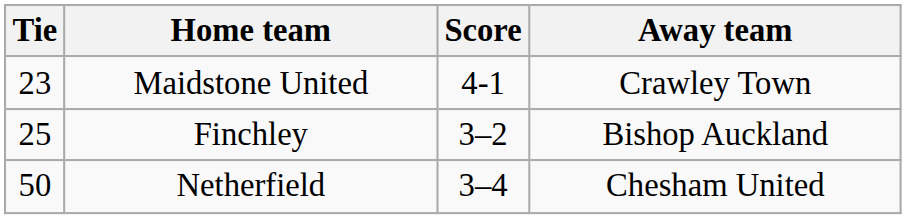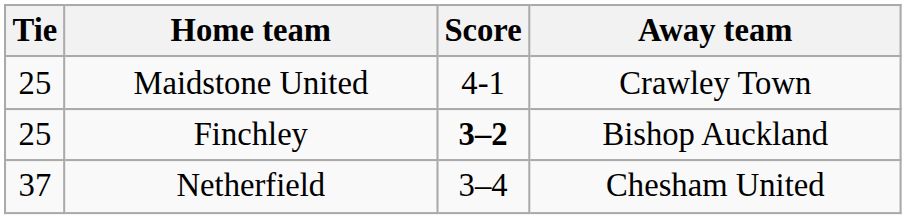 <table class="wikitable" style="text-align:center;">
 <tr>
 <th width=20>Tie</th>
 <th width=175>Home team</th>
 <th width=20>Score</th>
 <th width=175>Away team</th>
 </tr>
 <tr>
-<td>23</td>
+<td>25</td>
 <td>Maidstone United</td>
 <td>4-1</td>
 <td>Crawley Town</td>
 </tr>
 <tr>
 <td>25</td>
 <td>Finchley</td>
-<td>3–2</td>
+<td><strong>3–2</strong></td>
 <td>Bishop Auckland</td>
 </tr>
 <tr>
-<td>50</td>
+<td>37</td>
 <td>Netherfield</td>
 <td>3–4</td>
 <td>Chesham United</td>
 </tr>
 </table>
